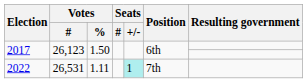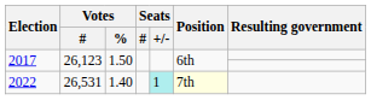 <table class="wikitable">
 <tr>
 <th rowspan="2">Election</th>
 <th colspan="2">Votes</th>
 <th colspan="2">Seats</th>
 <th rowspan="2">Position</th>
 <th rowspan="2">Resulting government</th>
 </tr>
 <tr>
 <th>#</th>
 <th>%</th>
 <th>#</th>
 <th>+/-</th>
 </tr>
 <tr>
 <td rowspan="2"><a href='#'>2017</a></td>
 <td rowspan="2">26,123</td>
 <td rowspan="2">1.50</td>
 <td rowspan="2"></td>
 <td rowspan="2"></td>
 <td rowspan="2">6th</td>
 <td></td>
 </tr>
 <tr>
 <td></td>
 </tr>
 <tr>
 <td><a href='#'>2022</a></td>
 <td>26,531</td>
-<td>1.11</td>
+<td>1.40</td>
 <td></td>
 <td style="background: paleturquoise;"> 1</td>
-<td> 7th</td>
+<td style="background: lightyellow;"> 7th</td>
 <td></td>
 </tr>
 </table>
